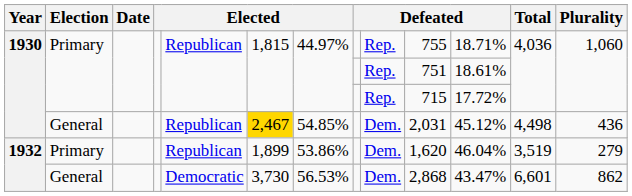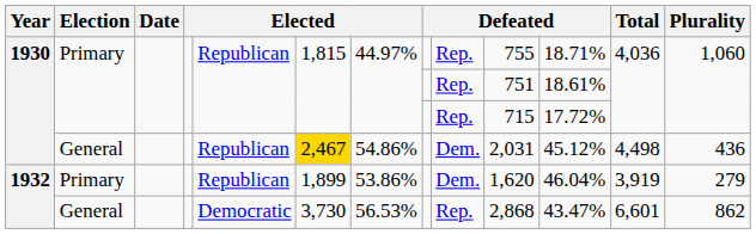 <table class=wikitable>
 <tr>
 <th>Year</th>
 <th>Election</th>
 <th>Date</th>
 <th ! colspan="4">Elected</th>
 <th ! colspan="4">Defeated</th>
 <th>Total</th>
 <th>Plurality</th>
 </tr>
 <tr>
 <th rowspan="4" valign="top">1930</th>
 <td rowspan="3" valign="top">Primary</td>
 <td rowspan="3" valign="top"></td>
 <td rowspan="3" valign="top"></td>
 <td rowspan="3" valign="top" ><a href='#'>Republican</a></td>
 <td rowspan="3" valign="top" align="right">1,815</td>
 <td rowspan="3" valign="top" align="right">44.97%</td>
 <td valign="top"></td>
 <td valign="top" ><a href='#'>Rep.</a></td>
 <td valign="top" align="right">755</td>
 <td valign="top" align="right">18.71%</td>
 <td rowspan="3" valign="top" align="right">4,036</td>
 <td rowspan="3" valign="top" align="right">1,060</td>
 </tr>
 <tr>
 <td valign="top"></td>
 <td valign="top" ><a href='#'>Rep.</a></td>
 <td valign="top" align="right">751</td>
 <td valign="top" align="right">18.61%</td>
 </tr>
 <tr>
 <td valign="top"></td>
 <td valign="top" ><a href='#'>Rep.</a></td>
 <td valign="top" align="right">715</td>
 <td valign="top" align="right">17.72%</td>
 </tr>
 <tr>
 <td valign="top">General</td>
 <td valign="top"></td>
 <td valign="top"></td>
 <td valign="top" ><a href='#'>Republican</a></td>
 <td valign="top" align="right" style="background: gold;">2,467</td>
-<td valign="top" align="right">54.85%</td>
+<td valign="top" align="right">54.86%</td>
 <td valign="top"></td>
 <td valign="top" ><a href='#'>Dem.</a></td>
 <td valign="top" align="right">2,031</td>
 <td valign="top" align="right">45.12%</td>
 <td valign="top" align="right">4,498</td>
 <td valign="top" align="right">436</td>
 </tr>
 <tr>
 <th rowspan="2" valign="top">1932</th>
 <td valign="top">Primary</td>
 <td valign="top"></td>
 <td valign="top"></td>
 <td valign="top" ><a href='#'>Republican</a></td>
 <td valign="top" align="right">1,899</td>
 <td valign="top" align="right">53.86%</td>
 <td valign="top"></td>
 <td valign="top" ><a href='#'>Dem.</a></td>
 <td valign="top" align="right">1,620</td>
 <td valign="top" align="right">46.04%</td>
-<td valign="top" align="right">3,519</td>
+<td valign="top" align="right">3,919</td>
 <td valign="top" align="right">279</td>
 </tr>
 <tr>
 <td valign="top">General</td>
 <td valign="top"></td>
 <td valign="top"></td>
 <td valign="top" ><a href='#'>Democratic</a></td>
 <td valign="top" align="right">3,730</td>
 <td valign="top" align="right">56.53%</td>
 <td valign="top"></td>
-<td valign="top" ><a href='#'>Dem.</a></td>
+<td valign="top" ><a href='#'>Rep.</a></td>
 <td valign="top" align="right">2,868</td>
 <td valign="top" align="right">43.47%</td>
 <td valign="top" align="right">6,601</td>
 <td valign="top" align="right">862</td>
 </tr>
 </table>
